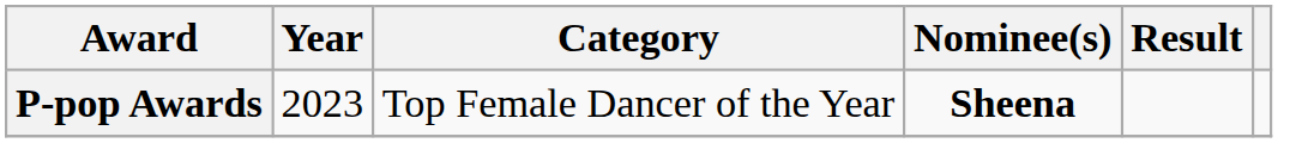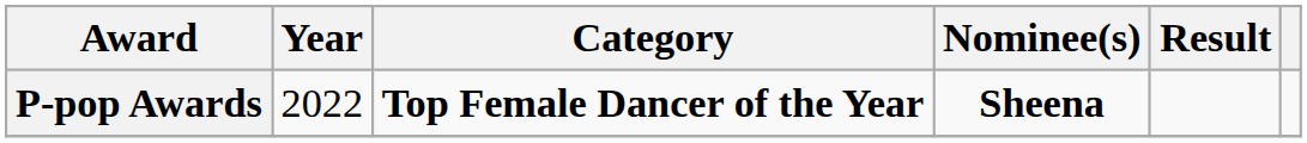 <table class="wikitable plainrowheaders" style="text-align:center;">
 <tr>
 <th scope="col">Award</th>
 <th scope="col">Year</th>
 <th scope="col">Category</th>
 <th scope="col">Nominee(s)</th>
 <th scope="col">Result</th>
 <th scope="col"></th>
 </tr>
 <tr>
 <th scope="row">P-pop Awards</th>
-<td>2023</td>
-<td>Top Female Dancer of the Year</td>
+<td>2022</td>
+<td><strong>Top Female Dancer of the Year</strong></td>
 <td><strong>Sheena</strong></td>
 <td></td>
 <td></td>
 </tr>
 <tr>
 </tr>
 </table>
